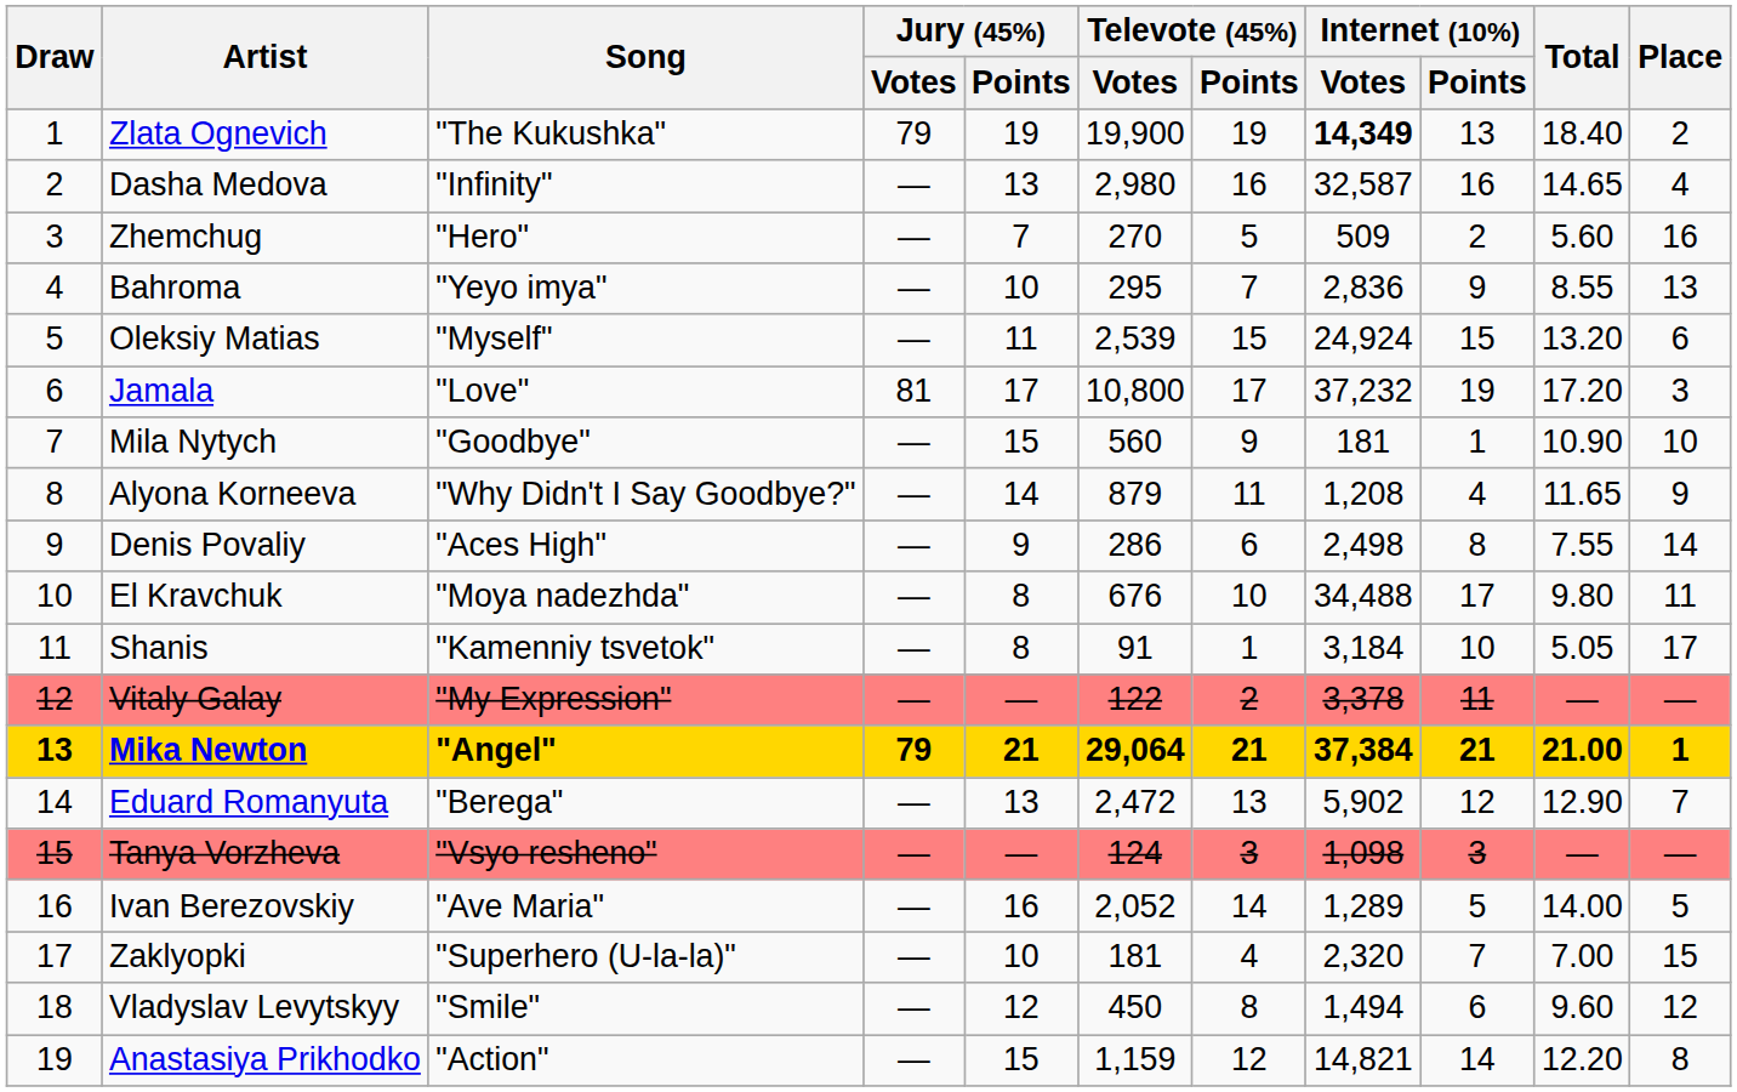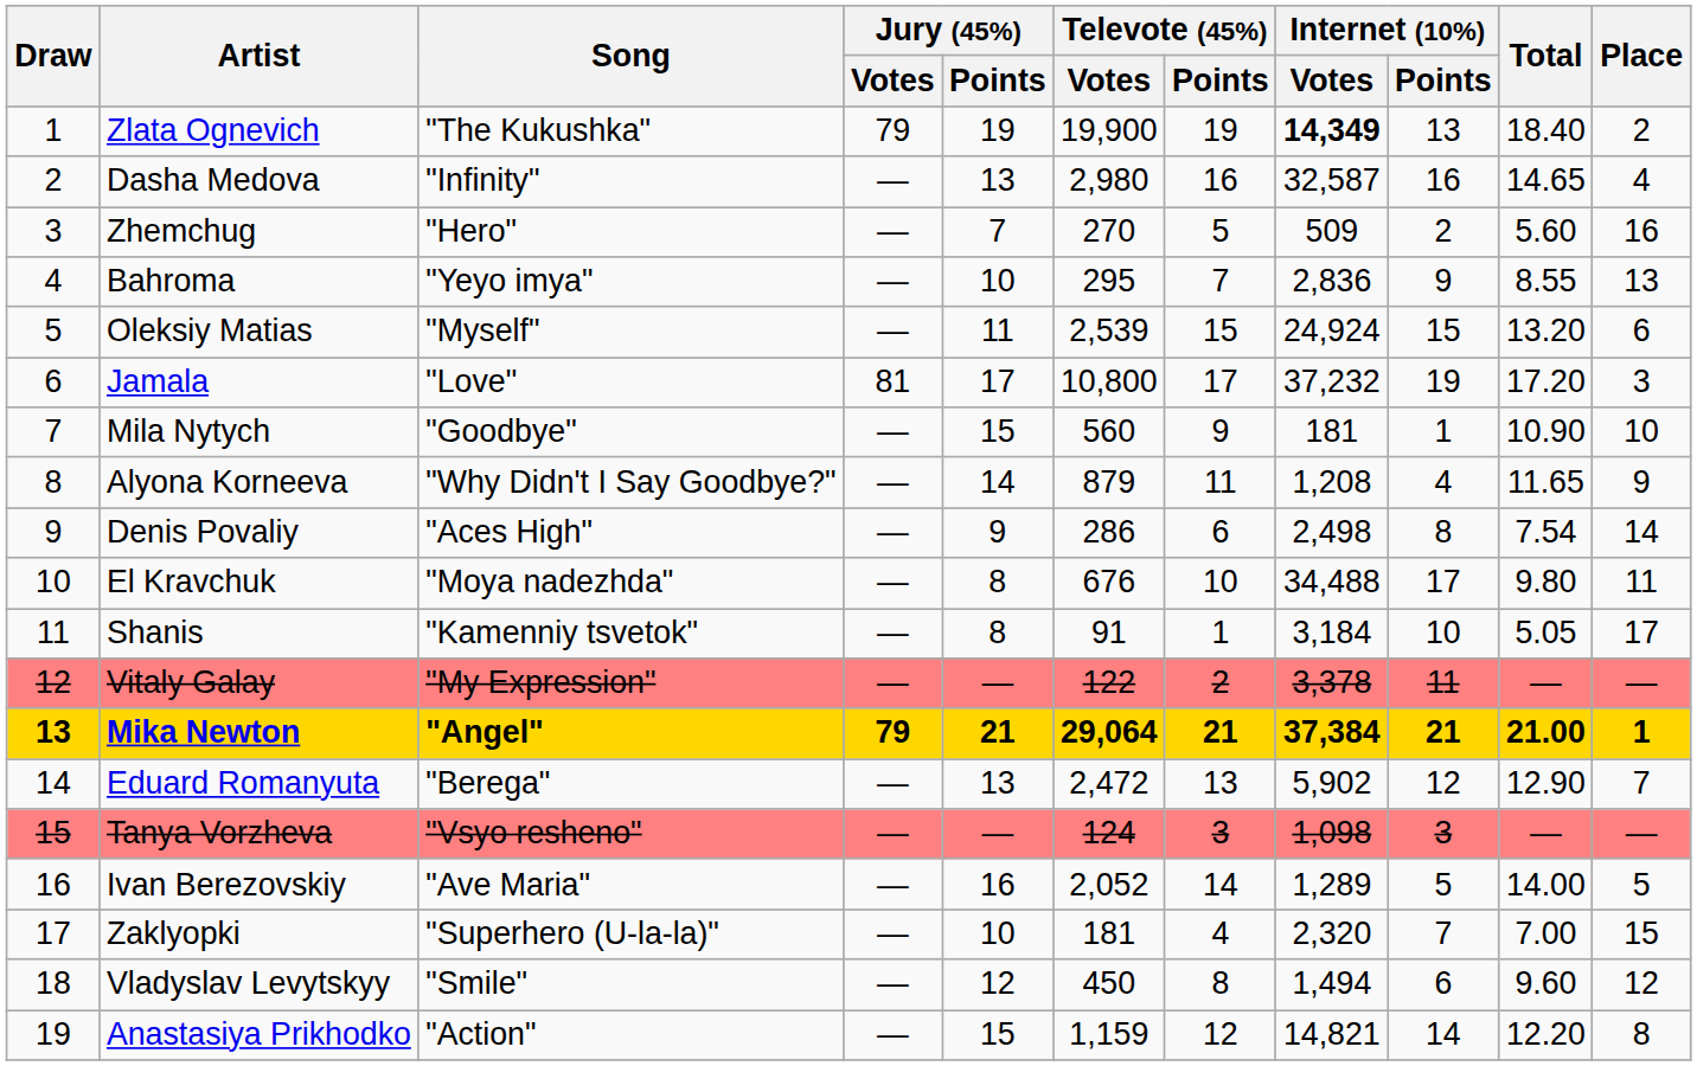 <table class="sortable wikitable" style="margin: 1em auto 1em auto; text-align:center;">
 <tr>
 <th rowspan="2">Draw</th>
 <th rowspan="2">Artist</th>
 <th rowspan="2">Song</th>
 <th colspan="2">Jury <small>(45%)</small></th>
 <th colspan="2">Televote <small>(45%)</small></th>
 <th colspan="2">Internet <small>(10%)</small></th>
 <th rowspan="2">Total</th>
 <th rowspan="2">Place</th>
 </tr>
 <tr>
 <th>Votes</th>
 <th>Points</th>
 <th>Votes</th>
 <th>Points</th>
 <th>Votes</th>
 <th>Points</th>
 </tr>
 <tr>
 <td>1</td>
 <td style="text-align:left;"><a href='#'>Zlata Ognevich</a></td>
 <td style="text-align:left;">"The Kukushka"</td>
 <td>79</td>
 <td>19</td>
 <td>19,900</td>
 <td>19</td>
 <td><strong>14,349</strong></td>
 <td>13</td>
 <td>18.40</td>
 <td>2</td>
 </tr>
 <tr>
 <td>2</td>
 <td style="text-align:left;">Dasha Medova</td>
 <td style="text-align:left;">"Infinity"</td>
 <td>—</td>
 <td>13</td>
 <td>2,980</td>
 <td>16</td>
 <td>32,587</td>
 <td>16</td>
 <td>14.65</td>
 <td>4</td>
 </tr>
 <tr>
 <td>3</td>
 <td style="text-align:left;">Zhemchug</td>
 <td style="text-align:left;">"Hero"</td>
 <td>—</td>
 <td>7</td>
 <td>270</td>
 <td>5</td>
 <td>509</td>
 <td>2</td>
 <td>5.60</td>
 <td>16</td>
 </tr>
 <tr>
 <td>4</td>
 <td style="text-align:left;">Bahroma</td>
 <td style="text-align:left;">"Yeyo imya"</td>
 <td>—</td>
 <td>10</td>
 <td>295</td>
 <td>7</td>
 <td>2,836</td>
 <td>9</td>
 <td>8.55</td>
 <td>13</td>
 </tr>
 <tr>
 <td>5</td>
 <td style="text-align:left;">Oleksiy Matias</td>
 <td style="text-align:left;">"Myself"</td>
 <td>—</td>
 <td>11</td>
 <td>2,539</td>
 <td>15</td>
 <td>24,924</td>
 <td>15</td>
 <td>13.20</td>
 <td>6</td>
 </tr>
 <tr>
 <td>6</td>
 <td style="text-align:left;"><a href='#'>Jamala</a></td>
 <td style="text-align:left;">"Love"</td>
 <td>81</td>
 <td>17</td>
 <td>10,800</td>
 <td>17</td>
 <td>37,232</td>
 <td>19</td>
 <td>17.20</td>
 <td>3</td>
 </tr>
 <tr>
 <td>7</td>
 <td style="text-align:left;">Mila Nytych</td>
 <td style="text-align:left;">"Goodbye"</td>
 <td>—</td>
 <td>15</td>
 <td>560</td>
 <td>9</td>
 <td>181</td>
 <td>1</td>
 <td>10.90</td>
 <td>10</td>
 </tr>
 <tr>
 <td>8</td>
 <td style="text-align:left;">Alyona Korneeva</td>
 <td style="text-align:left;">"Why Didn't I Say Goodbye?"</td>
 <td>—</td>
 <td>14</td>
 <td>879</td>
 <td>11</td>
 <td>1,208</td>
 <td>4</td>
 <td>11.65</td>
 <td>9</td>
 </tr>
 <tr>
 <td>9</td>
 <td style="text-align:left;">Denis Povaliy</td>
 <td style="text-align:left;">"Aces High"</td>
 <td>—</td>
 <td>9</td>
 <td>286</td>
 <td>6</td>
 <td>2,498</td>
 <td>8</td>
-<td>7.55</td>
+<td>7.54</td>
 <td>14</td>
 </tr>
 <tr>
 <td>10</td>
 <td style="text-align:left;">El Kravchuk</td>
 <td style="text-align:left;">"Moya nadezhda"</td>
 <td>—</td>
 <td>8</td>
 <td>676</td>
 <td>10</td>
 <td>34,488</td>
 <td>17</td>
 <td>9.80</td>
 <td>11</td>
 </tr>
 <tr>
 <td>11</td>
 <td style="text-align:left;">Shanis</td>
 <td style="text-align:left;">"Kamenniy tsvetok"</td>
 <td>—</td>
 <td>8</td>
 <td>91</td>
 <td>1</td>
 <td>3,184</td>
 <td>10</td>
 <td>5.05</td>
 <td>17</td>
 </tr>
 <tr style="background:#fe8080;">
 <td><s>12</s></td>
 <td style="text-align:left;"><s>Vitaly Galay</s></td>
 <td style="text-align:left;"><s>"My Expression"</s></td>
 <td>—</td>
 <td data-sort-value="0">—</td>
 <td><s>122</s></td>
 <td><s>2</s></td>
 <td><s>3,378</s></td>
 <td><s>11</s></td>
 <td data-sort-value="0">—</td>
 <td data-sort-value="18">—</td>
 </tr>
 <tr style="font-weight:bold; background:gold;">
 <td>13</td>
 <td style="text-align:left;"><a href='#'>Mika Newton</a></td>
 <td style="text-align:left;">"Angel"</td>
 <td>79</td>
 <td>21</td>
 <td>29,064</td>
 <td>21</td>
 <td>37,384</td>
 <td>21</td>
 <td>21.00</td>
 <td>1</td>
 </tr>
 <tr>
 <td>14</td>
 <td style="text-align:left;"><a href='#'>Eduard Romanyuta</a></td>
 <td style="text-align:left;">"Berega"</td>
 <td>—</td>
 <td>13</td>
 <td>2,472</td>
 <td>13</td>
 <td>5,902</td>
 <td>12</td>
 <td>12.90</td>
 <td>7</td>
 </tr>
 <tr style="background:#fe8080;">
 <td><s>15</s></td>
 <td style="text-align:left;"><s>Tanya Vorzheva</s></td>
 <td style="text-align:left;"><s>"Vsyo resheno"</s></td>
 <td>—</td>
 <td data-sort-value="0">—</td>
 <td><s>124</s></td>
 <td><s>3</s></td>
 <td><s>1,098</s></td>
 <td><s>3</s></td>
 <td data-sort-value="0">—</td>
 <td data-sort-value="18">—</td>
 </tr>
 <tr>
 <td>16</td>
 <td style="text-align:left;">Ivan Berezovskiy</td>
 <td style="text-align:left;">"Ave Maria"</td>
 <td>—</td>
 <td>16</td>
 <td>2,052</td>
 <td>14</td>
 <td>1,289</td>
 <td>5</td>
 <td>14.00</td>
 <td>5</td>
 </tr>
 <tr>
 <td>17</td>
 <td style="text-align:left;">Zaklyopki</td>
 <td style="text-align:left;">"Superhero (U-la-la)"</td>
 <td>—</td>
 <td>10</td>
 <td>181</td>
 <td>4</td>
 <td>2,320</td>
 <td>7</td>
 <td>7.00</td>
 <td>15</td>
 </tr>
 <tr>
 <td>18</td>
 <td style="text-align:left;">Vladyslav Levytskyy</td>
 <td style="text-align:left;">"Smile"</td>
 <td>—</td>
 <td>12</td>
 <td>450</td>
 <td>8</td>
 <td>1,494</td>
 <td>6</td>
 <td>9.60</td>
 <td>12</td>
 </tr>
 <tr>
 <td>19</td>
 <td style="text-align:left;"><a href='#'>Anastasiya Prikhodko</a></td>
 <td style="text-align:left;">"Action"</td>
 <td>—</td>
 <td>15</td>
 <td>1,159</td>
 <td>12</td>
 <td>14,821</td>
 <td>14</td>
 <td>12.20</td>
 <td>8</td>
 </tr>
 </table>
